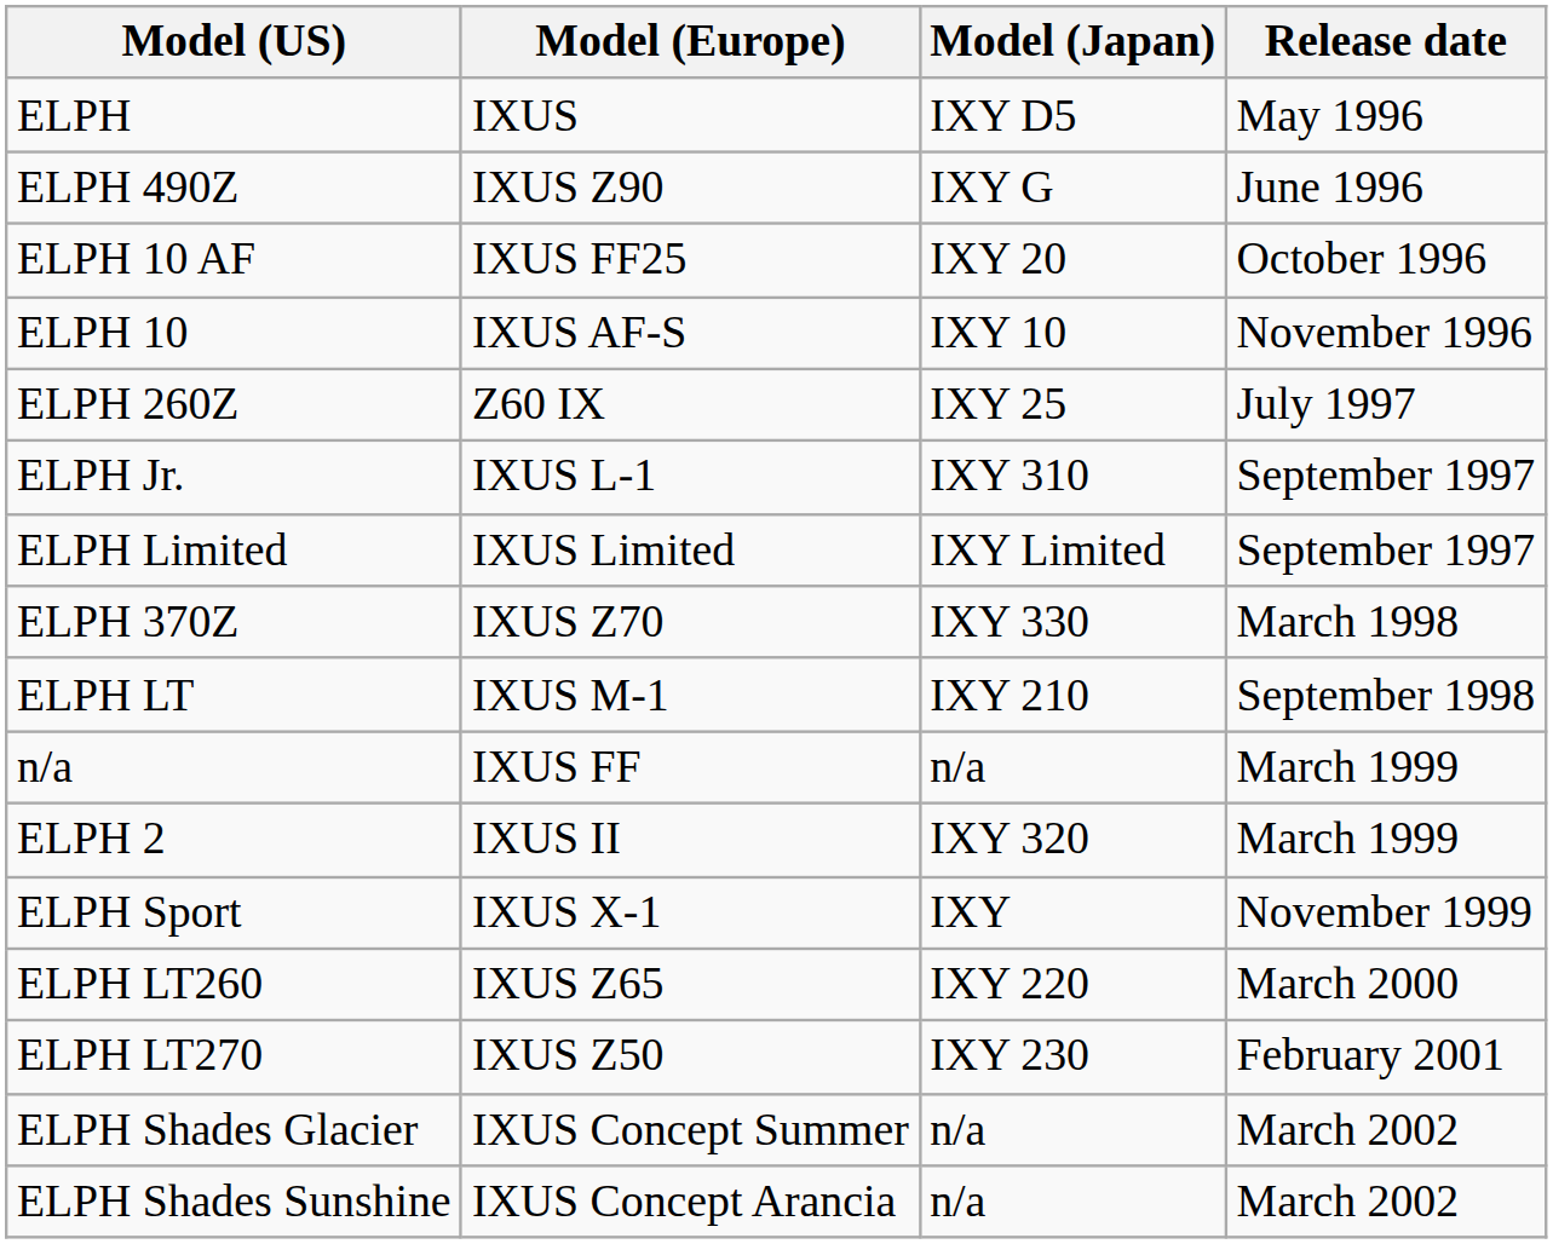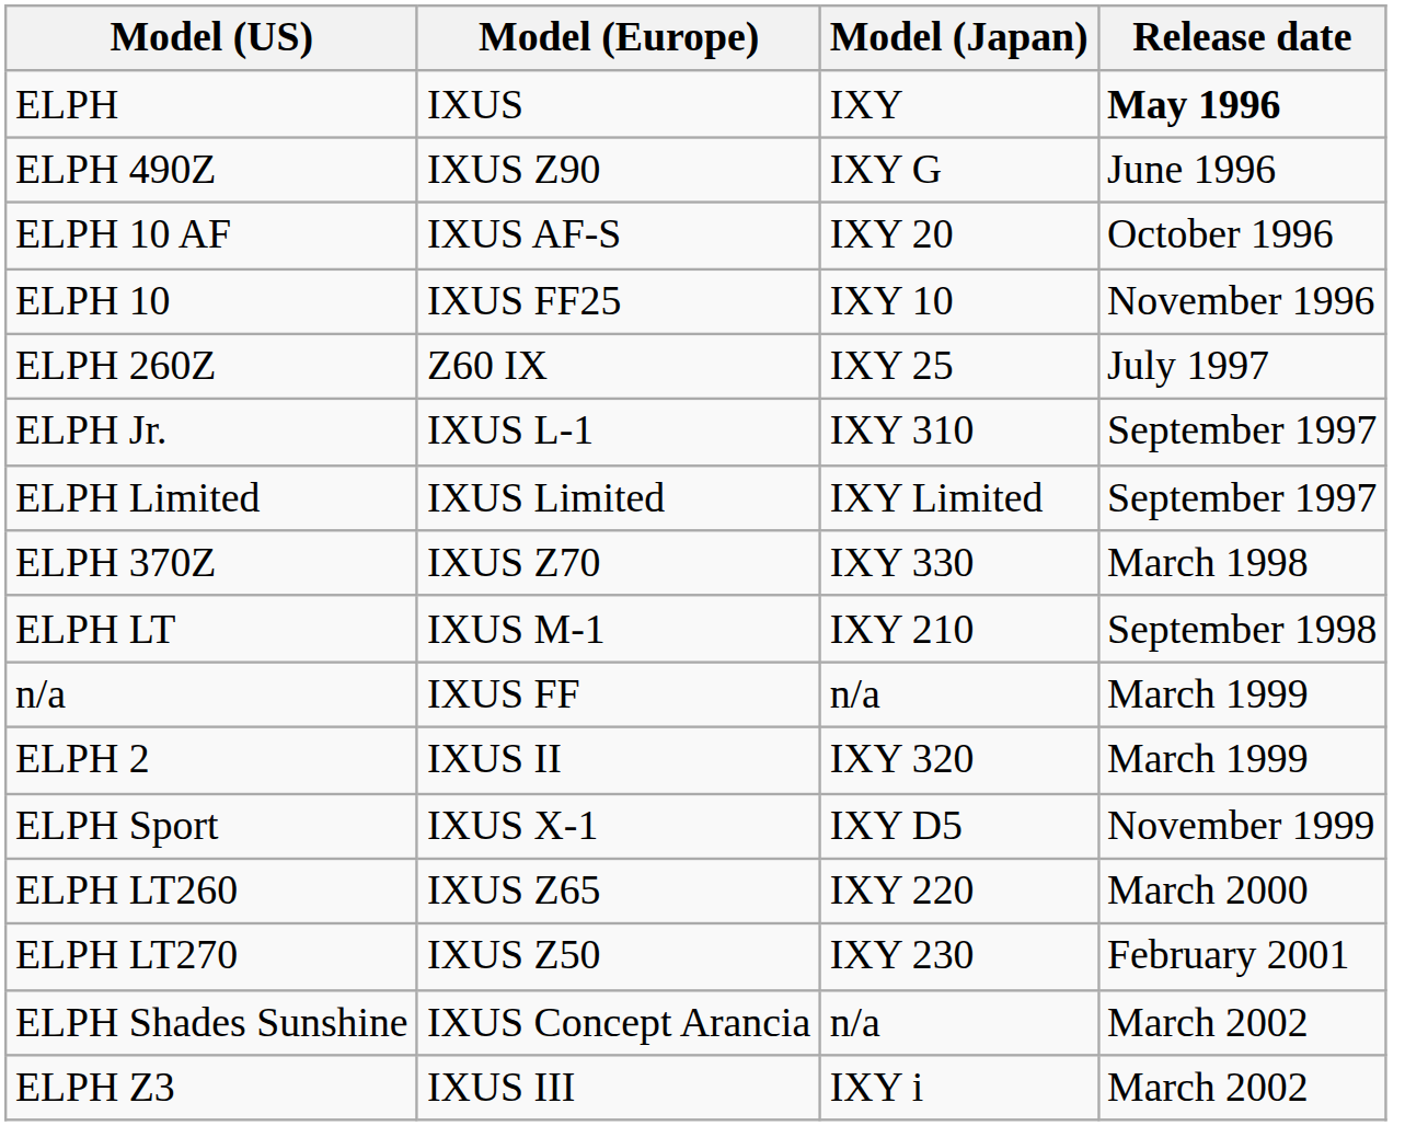 <table class="wikitable">
 <tr>
 <th>Model (US)</th>
 <th>Model (Europe)</th>
 <th>Model (Japan)</th>
 <th>Release date</th>
 </tr>
 <tr>
 <td>ELPH</td>
 <td>IXUS</td>
-<td>IXY D5</td>
-<td>May 1996</td>
+<td>IXY</td>
+<td><strong>May 1996</strong></td>
 </tr>
 <tr>
 <td>ELPH 490Z</td>
 <td>IXUS Z90</td>
 <td>IXY G</td>
 <td>June 1996</td>
 </tr>
 <tr>
 <td>ELPH 10 AF</td>
-<td>IXUS FF25</td>
+<td>IXUS AF-S</td>
 <td>IXY 20</td>
 <td>October 1996</td>
 </tr>
 <tr>
 <td>ELPH 10</td>
-<td>IXUS AF-S</td>
+<td>IXUS FF25</td>
 <td>IXY 10</td>
 <td>November 1996</td>
 </tr>
 <tr>
 <td>ELPH 260Z</td>
 <td>Z60 IX</td>
 <td>IXY 25</td>
 <td>July 1997</td>
 </tr>
 <tr>
 <td>ELPH Jr.</td>
 <td>IXUS L-1</td>
 <td>IXY 310</td>
 <td>September 1997</td>
 </tr>
 <tr>
 <td>ELPH Limited</td>
 <td>IXUS Limited</td>
 <td>IXY Limited</td>
 <td>September 1997</td>
 </tr>
 <tr>
 <td>ELPH 370Z</td>
 <td>IXUS Z70</td>
 <td>IXY 330</td>
 <td>March 1998</td>
 </tr>
 <tr>
 <td>ELPH LT</td>
 <td>IXUS M-1</td>
 <td>IXY 210</td>
 <td>September 1998</td>
 </tr>
 <tr>
 <td>n/a</td>
 <td>IXUS FF</td>
 <td>n/a</td>
 <td>March 1999</td>
 </tr>
 <tr>
 <td>ELPH 2</td>
 <td>IXUS II</td>
 <td>IXY 320</td>
 <td>March 1999</td>
 </tr>
 <tr>
 <td>ELPH Sport</td>
 <td>IXUS X-1</td>
-<td>IXY</td>
+<td>IXY D5</td>
 <td>November 1999</td>
 </tr>
 <tr>
 <td>ELPH LT260</td>
 <td>IXUS Z65</td>
 <td>IXY 220</td>
 <td>March 2000</td>
 </tr>
 <tr>
 <td>ELPH LT270</td>
 <td>IXUS Z50</td>
 <td>IXY 230</td>
 <td>February 2001</td>
 </tr>
 <tr>
-<td>ELPH Shades Glacier</td>
-<td>IXUS Concept Summer</td>
-<td>n/a</td>
-<td>March 2002</td>
-</tr>
-<tr>
 <td>ELPH Shades Sunshine</td>
 <td>IXUS Concept Arancia</td>
 <td>n/a</td>
 <td>March 2002</td>
 </tr>
+<tr>
+<td>ELPH Z3</td>
+<td>IXUS III</td>
+<td>IXY i</td>
+<td>March 2002</td>
+</tr>
 </table>
